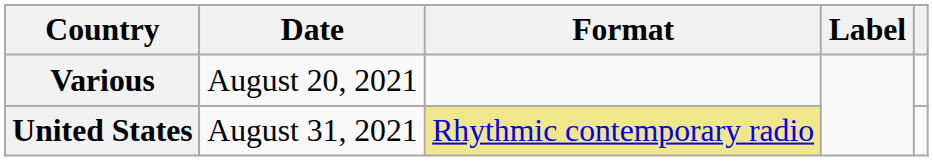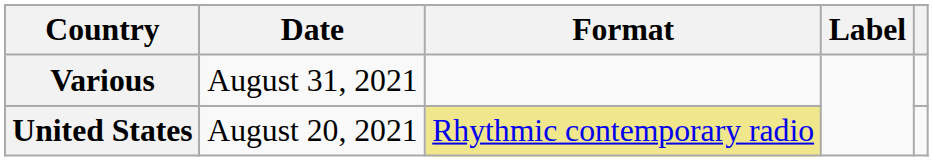 <table class="wikitable plainrowheaders" border="1">
 <tr>
 <th scope="col">Country</th>
 <th scope="col">Date</th>
 <th scope="col">Format</th>
 <th scope="col">Label</th>
 <th scope="col"></th>
 </tr>
 <tr>
 <th scope="row">Various</th>
-<td>August 20, 2021</td>
+<td>August 31, 2021</td>
 <td></td>
 <td rowspan="2"></td>
 <td style="text-align:center;"></td>
 </tr>
 <tr>
 <th scope="row">United States</th>
-<td>August 31, 2021</td>
+<td>August 20, 2021</td>
 <td style="background: khaki;"><a href='#'>Rhythmic contemporary radio</a></td>
 <td align="center"></td>
 </tr>
 </table>
